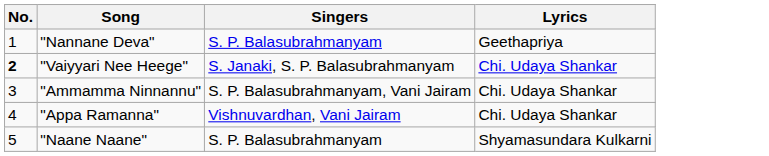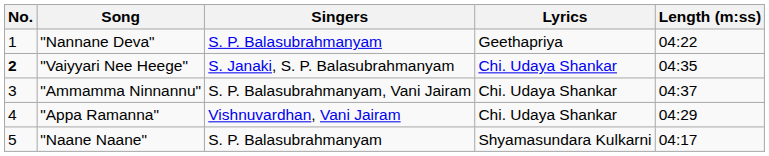 <table class="wikitable" style="font-size:95%;">
 <tr>
 <th>No.</th>
 <th>Song</th>
 <th>Singers</th>
 <th>Lyrics</th>
+<th>Length (m:ss)</th>
 </tr>
 <tr>
 <td>1</td>
 <td>"Nannane Deva"</td>
 <td><a href='#'>S. P. Balasubrahmanyam</a></td>
 <td>Geethapriya</td>
+<td>04:22</td>
 </tr>
 <tr>
 <td><strong>2</strong></td>
 <td>"Vaiyyari Nee Heege"</td>
 <td><a href='#'>S. Janaki</a>, S. P. Balasubrahmanyam</td>
 <td><a href='#'>Chi. Udaya Shankar</a></td>
+<td>04:35</td>
 </tr>
 <tr>
 <td>3</td>
 <td>"Ammamma Ninnannu"</td>
 <td>S. P. Balasubrahmanyam, Vani Jairam</td>
 <td>Chi. Udaya Shankar</td>
+<td>04:37</td>
 </tr>
 <tr>
 <td>4</td>
 <td>"Appa Ramanna"</td>
 <td><a href='#'>Vishnuvardhan</a>, <a href='#'>Vani Jairam</a></td>
 <td>Chi. Udaya Shankar</td>
+<td>04:29</td>
 </tr>
 <tr>
 <td>5</td>
 <td>"Naane Naane"</td>
 <td>S. P. Balasubrahmanyam</td>
 <td>Shyamasundara Kulkarni</td>
+<td>04:17</td>
 </tr>
 </table>
